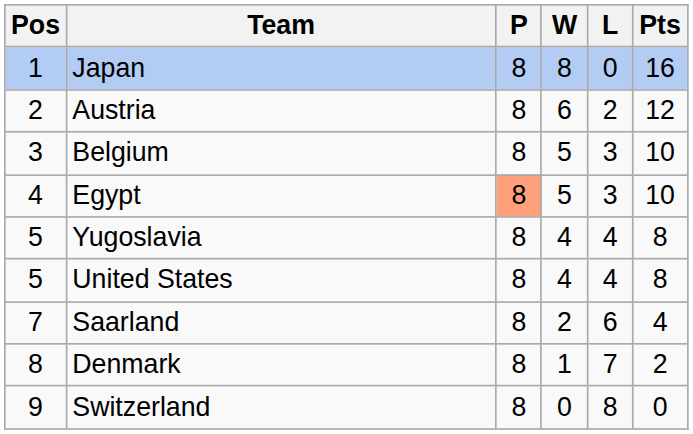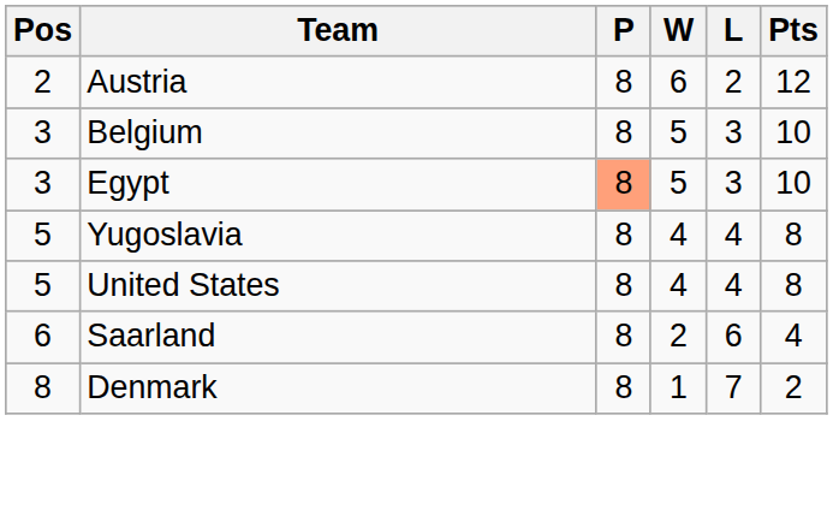 <table class="wikitable" style="font-size: 100%">
 <tr>
 <th width=15>Pos</th>
 <th width=250>Team</th>
 <th width=20>P</th>
 <th width=20>W</th>
 <th width=20>L</th>
 <th width=20>Pts</th>
-</tr>
-<tr align=center style="background: #b2ccf4;">
-<td>1</td>
-<td align="left"> Japan</td>
-<td>8</td>
-<td>8</td>
-<td>0</td>
-<td>16</td>
 </tr>
 <tr align=center>
 <td>2</td>
 <td align="left"> Austria</td>
 <td>8</td>
 <td>6</td>
 <td>2</td>
 <td>12</td>
 </tr>
 <tr align=center>
 <td>3</td>
 <td align="left"> Belgium</td>
 <td>8</td>
 <td>5</td>
 <td>3</td>
 <td>10</td>
 </tr>
 <tr align=center>
-<td>4</td>
+<td>3</td>
 <td align="left"> Egypt</td>
 <td style="background: lightsalmon;">8</td>
 <td>5</td>
 <td>3</td>
 <td>10</td>
 </tr>
 <tr align=center>
 <td>5</td>
 <td align="left"> Yugoslavia</td>
 <td>8</td>
 <td>4</td>
 <td>4</td>
 <td>8</td>
 </tr>
 <tr align=center>
 <td>5</td>
 <td align="left"> United States</td>
 <td>8</td>
 <td>4</td>
 <td>4</td>
 <td>8</td>
 </tr>
 <tr align=center>
-<td>7</td>
+<td>6</td>
 <td align="left"> Saarland</td>
 <td>8</td>
 <td>2</td>
 <td>6</td>
 <td>4</td>
 </tr>
 <tr align=center>
 <td>8</td>
 <td align="left"> Denmark</td>
 <td>8</td>
 <td>1</td>
 <td>7</td>
 <td>2</td>
 </tr>
-<tr align=center>
-<td>9</td>
-<td align="left"> Switzerland</td>
-<td>8</td>
-<td>0</td>
-<td>8</td>
-<td>0</td>
-</tr>
 </table>
